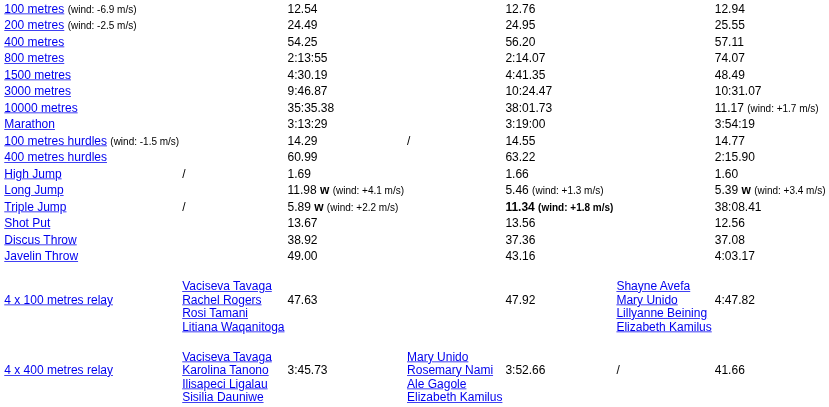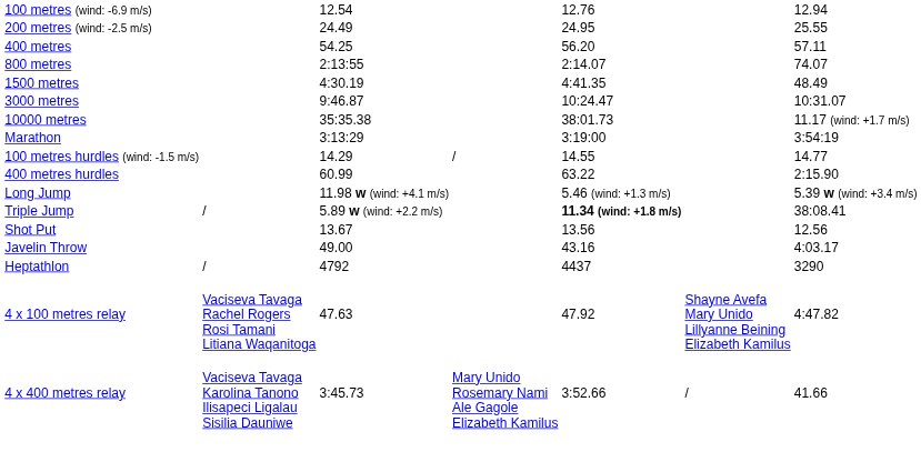 <table>
 <tr>
 <td><a href='#'>100 metres</a> <small>(wind: -6.9 m/s)</small></td>
 <td></td>
 <td>12.54</td>
 <td></td>
 <td>12.76</td>
 <td></td>
 <td>12.94</td>
 </tr>
 <tr>
 <td><a href='#'>200 metres</a> <small>(wind: -2.5 m/s)</small></td>
 <td></td>
 <td>24.49</td>
 <td></td>
 <td>24.95</td>
 <td></td>
 <td>25.55</td>
 </tr>
 <tr>
 <td><a href='#'>400 metres</a></td>
 <td></td>
 <td>54.25</td>
 <td></td>
 <td>56.20</td>
 <td></td>
 <td>57.11</td>
 </tr>
 <tr>
 <td><a href='#'>800 metres</a></td>
 <td></td>
 <td>2:13:55</td>
 <td></td>
 <td>2:14.07</td>
 <td></td>
 <td>74.07</td>
 </tr>
 <tr>
 <td><a href='#'>1500 metres</a></td>
 <td></td>
 <td>4:30.19</td>
 <td></td>
 <td>4:41.35</td>
 <td></td>
 <td>48.49</td>
 </tr>
 <tr>
 <td><a href='#'>3000 metres</a></td>
 <td></td>
 <td>9:46.87</td>
 <td></td>
 <td>10:24.47</td>
 <td></td>
 <td>10:31.07</td>
 </tr>
 <tr>
 <td><a href='#'>10000 metres</a></td>
 <td></td>
 <td>35:35.38</td>
 <td></td>
 <td>38:01.73</td>
 <td></td>
 <td>11.17 <small>(wind: +1.7 m/s)</small></td>
 </tr>
 <tr>
 <td><a href='#'>Marathon</a></td>
 <td></td>
 <td>3:13:29</td>
 <td></td>
 <td>3:19:00</td>
 <td></td>
 <td>3:54:19</td>
 </tr>
 <tr>
 <td><a href='#'>100 metres hurdles</a> <small>(wind: -1.5 m/s)</small></td>
 <td></td>
 <td>14.29</td>
 <td>/</td>
 <td>14.55</td>
 <td></td>
 <td>14.77</td>
 </tr>
 <tr>
 <td><a href='#'>400 metres hurdles</a></td>
 <td></td>
 <td>60.99</td>
 <td></td>
 <td>63.22</td>
 <td></td>
 <td>2:15.90</td>
 </tr>
 <tr>
-<td><a href='#'>High Jump</a></td>
-<td>/</td>
-<td>1.69</td>
-<td></td>
-<td>1.66</td>
-<td></td>
-<td>1.60</td>
-</tr>
-<tr>
 <td><a href='#'>Long Jump</a></td>
 <td></td>
 <td>11.98 <strong>w</strong> <small>(wind: +4.1 m/s)</small></td>
 <td></td>
 <td>5.46 <small>(wind: +1.3 m/s)</small></td>
 <td></td>
 <td>5.39 <strong>w</strong> <small>(wind: +3.4 m/s)</small></td>
 </tr>
 <tr>
 <td><a href='#'>Triple Jump</a></td>
 <td>/</td>
 <td>5.89 <strong>w</strong> <small>(wind: +2.2 m/s)</small></td>
 <td></td>
 <td><strong>11.34 <small>(wind: +1.8 m/s)</small></strong></td>
 <td></td>
 <td>38:08.41</td>
 </tr>
 <tr>
 <td><a href='#'>Shot Put</a></td>
 <td></td>
 <td>13.67</td>
 <td></td>
 <td>13.56</td>
 <td></td>
 <td>12.56</td>
 </tr>
 <tr>
-<td><a href='#'>Discus Throw</a></td>
-<td></td>
-<td>38.92</td>
-<td></td>
-<td>37.36</td>
-<td></td>
-<td>37.08</td>
-</tr>
-<tr>
 <td><a href='#'>Javelin Throw</a></td>
 <td></td>
 <td>49.00</td>
 <td></td>
 <td>43.16</td>
 <td></td>
 <td>4:03.17</td>
+</tr>
+<tr>
+<td><a href='#'>Heptathlon</a></td>
+<td>/</td>
+<td>4792</td>
+<td></td>
+<td>4437</td>
+<td></td>
+<td>3290</td>
 </tr>
 <tr>
 <td><a href='#'>4 x 100 metres relay</a></td>
 <td> <br> <a href='#'>Vaciseva Tavaga</a> <br> <a href='#'>Rachel Rogers</a> <br> <a href='#'>Rosi Tamani</a> <br> <a href='#'>Litiana Waqanitoga</a></td>
 <td>47.63</td>
 <td></td>
 <td>47.92</td>
 <td> <br> <a href='#'>Shayne Avefa</a> <br> <a href='#'>Mary Unido</a> <br> <a href='#'>Lillyanne Beining</a> <br> <a href='#'>Elizabeth Kamilus</a></td>
 <td>4:47.82</td>
 </tr>
 <tr>
 <td><a href='#'>4 x 400 metres relay</a></td>
 <td> <br> <a href='#'>Vaciseva Tavaga</a> <br> <a href='#'>Karolina Tanono</a> <br> <a href='#'>Ilisapeci Ligalau</a> <br> <a href='#'>Sisilia Dauniwe</a></td>
 <td>3:45.73</td>
 <td> <br> <a href='#'>Mary Unido</a> <br> <a href='#'>Rosemary Nami</a> <br> <a href='#'>Ale Gagole</a> <br> <a href='#'>Elizabeth Kamilus</a></td>
 <td>3:52.66</td>
 <td>/</td>
 <td>41.66</td>
 </tr>
 </table>
